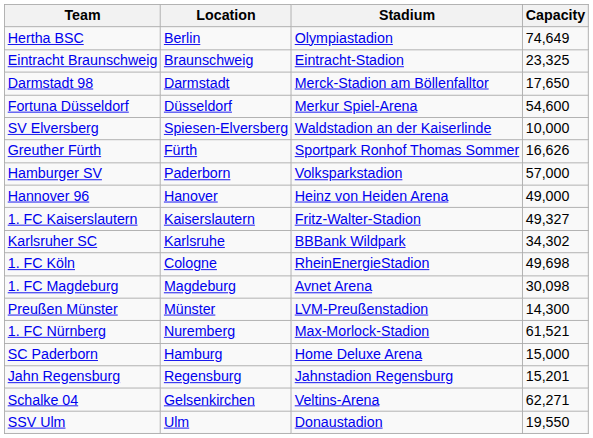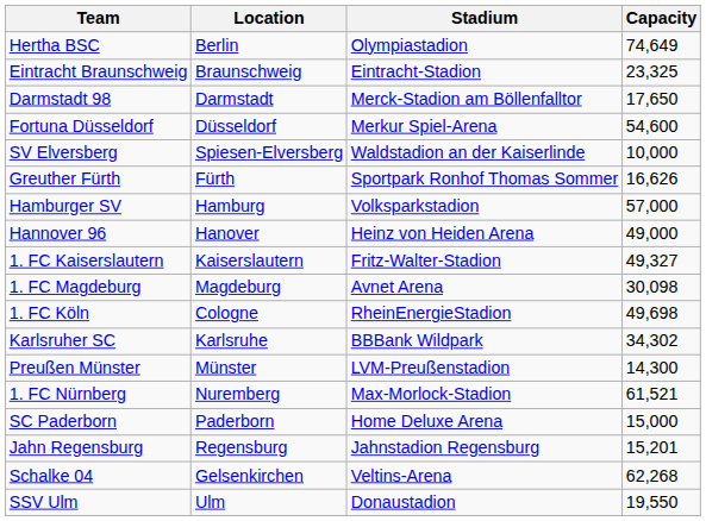 <table class="wikitable sortable" style="text-align:left;">
 <tr>
 <th>Team</th>
 <th>Location</th>
 <th>Stadium</th>
 <th>Capacity</th>
 </tr>
 <tr>
 <td data-sort-value="Berlin"><a href='#'>Hertha BSC</a></td>
 <td><a href='#'>Berlin</a></td>
 <td><a href='#'>Olympiastadion</a></td>
 <td>74,649</td>
 </tr>
 <tr>
 <td data-sort-value="Braunschweig"><a href='#'>Eintracht Braunschweig</a></td>
 <td><a href='#'>Braunschweig</a></td>
 <td><a href='#'>Eintracht-Stadion</a></td>
 <td>23,325</td>
 </tr>
 <tr>
 <td data-sort-value="Darmstadt"><a href='#'>Darmstadt 98</a></td>
 <td><a href='#'>Darmstadt</a></td>
 <td><a href='#'>Merck-Stadion am Böllenfalltor</a></td>
 <td>17,650</td>
 </tr>
 <tr>
 <td data-sort-value="Düsseldorf"><a href='#'>Fortuna Düsseldorf</a></td>
 <td><a href='#'>Düsseldorf</a></td>
 <td><a href='#'>Merkur Spiel-Arena</a></td>
 <td>54,600</td>
 </tr>
 <tr>
 <td data-sort-value="Elversberg"><a href='#'>SV Elversberg</a></td>
 <td><a href='#'>Spiesen-Elversberg</a></td>
 <td><a href='#'>Waldstadion an der Kaiserlinde</a></td>
 <td>10,000</td>
 </tr>
 <tr>
 <td data-sort-value="Furth"><a href='#'>Greuther Fürth</a></td>
 <td><a href='#'>Fürth</a></td>
 <td><a href='#'>Sportpark Ronhof Thomas Sommer</a></td>
 <td>16,626</td>
 </tr>
 <tr>
 <td data-sort-value="Hamburg"><a href='#'>Hamburger SV</a></td>
-<td><a href='#'>Paderborn</a></td>
+<td><a href='#'>Hamburg</a></td>
 <td><a href='#'>Volksparkstadion</a></td>
 <td>57,000</td>
 </tr>
 <tr>
 <td data-sort-value="Hannover"><a href='#'>Hannover 96</a></td>
 <td><a href='#'>Hanover</a></td>
 <td><a href='#'>Heinz von Heiden Arena</a></td>
 <td>49,000</td>
 </tr>
 <tr>
 <td data-sort-value="Kaiserslautern"><a href='#'>1. FC Kaiserslautern</a></td>
 <td><a href='#'>Kaiserslautern</a></td>
 <td><a href='#'>Fritz-Walter-Stadion</a></td>
 <td>49,327</td>
 </tr>
 <tr>
-<td data-sort-value="Karlsruhe"><a href='#'>Karlsruher SC</a></td>
-<td><a href='#'>Karlsruhe</a></td>
-<td><a href='#'>BBBank Wildpark</a></td>
-<td>34,302</td>
+<td data-sort-value="Magdeburg"><a href='#'>1. FC Magdeburg</a></td>
+<td><a href='#'>Magdeburg</a></td>
+<td><a href='#'>Avnet Arena</a></td>
+<td>30,098</td>
 </tr>
 <tr>
 <td data-sort-value="Koln"><a href='#'>1. FC Köln</a></td>
 <td><a href='#'>Cologne</a></td>
 <td><a href='#'>RheinEnergieStadion</a></td>
 <td>49,698</td>
 </tr>
 <tr>
-<td data-sort-value="Magdeburg"><a href='#'>1. FC Magdeburg</a></td>
-<td><a href='#'>Magdeburg</a></td>
-<td><a href='#'>Avnet Arena</a></td>
-<td>30,098</td>
+<td data-sort-value="Karlsruhe"><a href='#'>Karlsruher SC</a></td>
+<td><a href='#'>Karlsruhe</a></td>
+<td><a href='#'>BBBank Wildpark</a></td>
+<td>34,302</td>
 </tr>
 <tr>
 <td data-sort-value="Munster"><a href='#'>Preußen Münster</a></td>
 <td><a href='#'>Münster</a></td>
 <td><a href='#'>LVM-Preußenstadion</a></td>
 <td>14,300</td>
 </tr>
 <tr>
 <td data-sort-value="Nurnberg"><a href='#'>1. FC Nürnberg</a></td>
 <td><a href='#'>Nuremberg</a></td>
 <td><a href='#'>Max-Morlock-Stadion</a></td>
 <td>61,521</td>
 </tr>
 <tr>
 <td data-sort-value="Paderborn"><a href='#'>SC Paderborn</a></td>
-<td><a href='#'>Hamburg</a></td>
+<td><a href='#'>Paderborn</a></td>
 <td><a href='#'>Home Deluxe Arena</a></td>
 <td>15,000</td>
 </tr>
 <tr>
 <td data-sort-value="Regensburg"><a href='#'>Jahn Regensburg</a></td>
 <td><a href='#'>Regensburg</a></td>
 <td><a href='#'>Jahnstadion Regensburg</a></td>
 <td>15,201</td>
 </tr>
 <tr>
 <td data-sort-value="Schalke"><a href='#'>Schalke 04</a></td>
 <td><a href='#'>Gelsenkirchen</a></td>
 <td><a href='#'>Veltins-Arena</a></td>
-<td>62,271</td>
+<td>62,268</td>
 </tr>
 <tr>
 <td data-sort-value="Ulm"><a href='#'>SSV Ulm</a></td>
 <td><a href='#'>Ulm</a></td>
 <td><a href='#'>Donaustadion</a></td>
 <td>19,550</td>
 </tr>
 </table>
